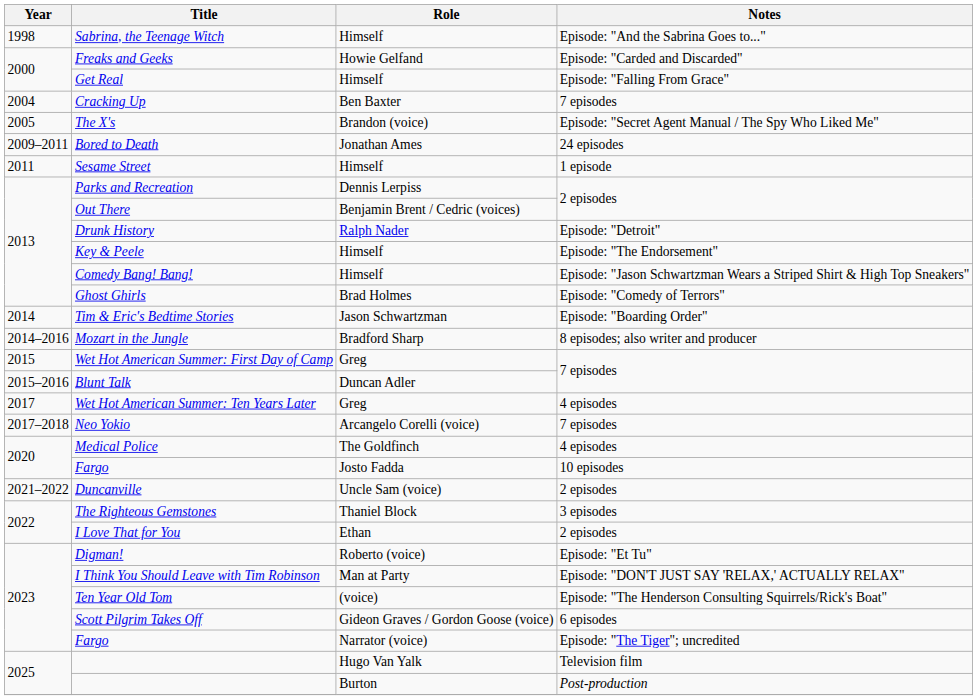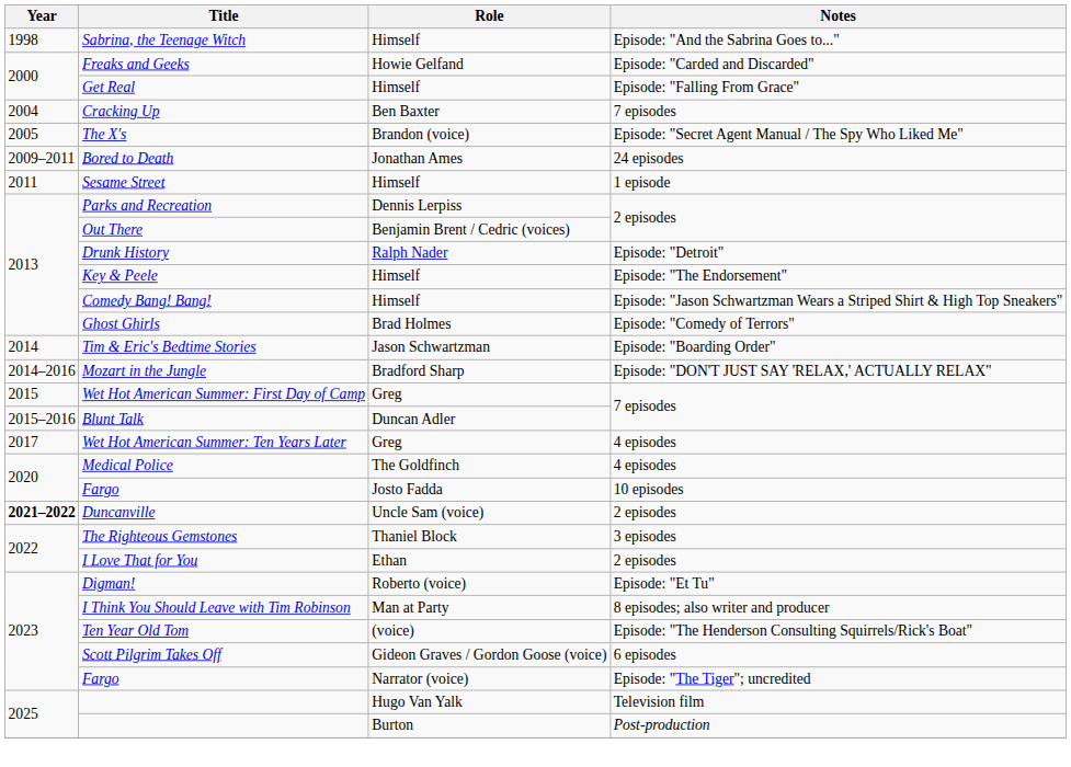 <table class="wikitable sortable">
 <tr>
 <th>Year</th>
 <th>Title</th>
 <th>Role</th>
 <th class="unsortable">Notes</th>
 </tr>
 <tr>
 <td>1998</td>
 <td><em><a href='#'>Sabrina, the Teenage Witch</a></em></td>
 <td>Himself</td>
 <td>Episode: "And the Sabrina Goes to..."</td>
 </tr>
 <tr>
 <td rowspan=2>2000</td>
 <td><em><a href='#'>Freaks and Geeks</a></em></td>
 <td>Howie Gelfand</td>
 <td>Episode: "Carded and Discarded"</td>
 </tr>
 <tr>
 <td><em><a href='#'>Get Real</a></em></td>
 <td>Himself</td>
 <td>Episode: "Falling From Grace"</td>
 </tr>
 <tr>
 <td>2004</td>
 <td><em><a href='#'>Cracking Up</a></em></td>
 <td>Ben Baxter</td>
 <td>7 episodes</td>
 </tr>
 <tr>
 <td>2005</td>
 <td><em><a href='#'>The X's</a></em></td>
 <td>Brandon (voice)</td>
 <td>Episode: "Secret Agent Manual / The Spy Who Liked Me"</td>
 </tr>
 <tr>
 <td>2009–2011</td>
 <td><em><a href='#'>Bored to Death</a></em></td>
 <td>Jonathan Ames</td>
 <td>24 episodes</td>
 </tr>
 <tr>
 <td>2011</td>
 <td><em><a href='#'>Sesame Street</a></em></td>
 <td>Himself</td>
 <td>1 episode</td>
 </tr>
 <tr>
 <td rowspan=6>2013</td>
 <td><em><a href='#'>Parks and Recreation</a></em></td>
 <td>Dennis Lerpiss</td>
 <td rowspan="2">2 episodes</td>
 </tr>
 <tr>
 <td><em><a href='#'>Out There</a></em></td>
 <td>Benjamin Brent / Cedric (voices)</td>
 </tr>
 <tr>
 <td><em><a href='#'>Drunk History</a></em></td>
 <td><a href='#'>Ralph Nader</a></td>
 <td>Episode: "Detroit"</td>
 </tr>
 <tr>
 <td><em><a href='#'>Key & Peele</a></em></td>
 <td>Himself</td>
 <td>Episode: "The Endorsement"</td>
 </tr>
 <tr>
 <td><em><a href='#'>Comedy Bang! Bang!</a></em></td>
 <td>Himself</td>
 <td>Episode: "Jason Schwartzman Wears a Striped Shirt & High Top Sneakers"</td>
 </tr>
 <tr>
 <td><em><a href='#'>Ghost Ghirls</a></em></td>
 <td>Brad Holmes</td>
 <td>Episode: "Comedy of Terrors"</td>
 </tr>
 <tr>
 <td>2014</td>
 <td><em><a href='#'>Tim & Eric's Bedtime Stories</a></em></td>
 <td>Jason Schwartzman</td>
 <td>Episode: "Boarding Order"</td>
 </tr>
 <tr>
 <td>2014–2016</td>
 <td><em><a href='#'>Mozart in the Jungle</a></em></td>
 <td>Bradford Sharp</td>
-<td>8 episodes; also writer and producer</td>
+<td>Episode: "DON'T JUST SAY 'RELAX,' ACTUALLY RELAX"</td>
 </tr>
 <tr>
 <td>2015</td>
 <td><em><a href='#'>Wet Hot American Summer: First Day of Camp</a></em></td>
 <td>Greg</td>
 <td rowspan="2">7 episodes</td>
 </tr>
 <tr>
 <td>2015–2016</td>
 <td><em><a href='#'>Blunt Talk</a></em></td>
 <td>Duncan Adler</td>
 </tr>
 <tr>
 <td>2017</td>
 <td><em><a href='#'>Wet Hot American Summer: Ten Years Later</a></em></td>
 <td>Greg</td>
 <td>4 episodes</td>
 </tr>
 <tr>
-<td>2017–2018</td>
-<td><em><a href='#'>Neo Yokio</a></em></td>
-<td>Arcangelo Corelli (voice)</td>
-<td>7 episodes</td>
-</tr>
-<tr>
 <td rowspan=2>2020</td>
 <td><em><a href='#'>Medical Police</a></em></td>
 <td>The Goldfinch</td>
 <td>4 episodes</td>
 </tr>
 <tr>
 <td><em><a href='#'>Fargo</a></em></td>
 <td>Josto Fadda</td>
 <td>10 episodes</td>
 </tr>
 <tr>
-<td>2021–2022</td>
+<td><strong>2021–2022</strong></td>
 <td><em><a href='#'>Duncanville</a></em></td>
 <td>Uncle Sam (voice)</td>
 <td>2 episodes</td>
 </tr>
 <tr>
 <td rowspan=2>2022</td>
 <td><em><a href='#'>The Righteous Gemstones</a></em></td>
 <td>Thaniel Block</td>
 <td>3 episodes</td>
 </tr>
 <tr>
 <td><em><a href='#'>I Love That for You</a></em></td>
 <td>Ethan</td>
 <td>2 episodes</td>
 </tr>
 <tr>
 <td rowspan=5>2023</td>
 <td><em><a href='#'>Digman!</a></em></td>
 <td>Roberto (voice)</td>
 <td>Episode: "Et Tu"</td>
 </tr>
 <tr>
 <td><em><a href='#'>I Think You Should Leave with Tim Robinson</a></em></td>
 <td>Man at Party</td>
-<td>Episode: "DON'T JUST SAY 'RELAX,' ACTUALLY RELAX"</td>
+<td>8 episodes; also writer and producer</td>
 </tr>
 <tr>
 <td><em><a href='#'>Ten Year Old Tom</a></em></td>
 <td>(voice)</td>
 <td>Episode: "The Henderson Consulting Squirrels/Rick's Boat"</td>
 </tr>
 <tr>
 <td><em><a href='#'>Scott Pilgrim Takes Off</a></em></td>
 <td>Gideon Graves / Gordon Goose (voice)</td>
 <td>6 episodes</td>
 </tr>
 <tr>
 <td><em><a href='#'>Fargo</a></em></td>
 <td>Narrator (voice)</td>
 <td>Episode: "<a href='#'>The Tiger</a>"; uncredited</td>
 </tr>
 <tr>
 <td rowspan=2>2025</td>
 <td></td>
 <td>Hugo Van Yalk</td>
 <td>Television film</td>
 </tr>
 <tr>
 <td></td>
 <td>Burton</td>
 <td><em>Post-production</em></td>
 </tr>
 <tr>
 </tr>
 </table>
